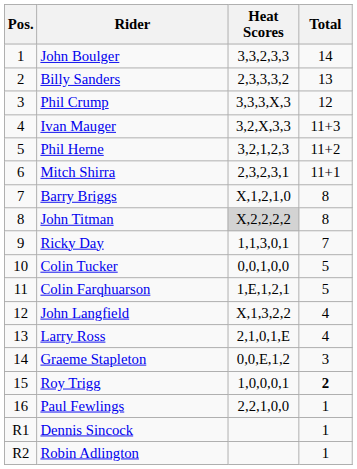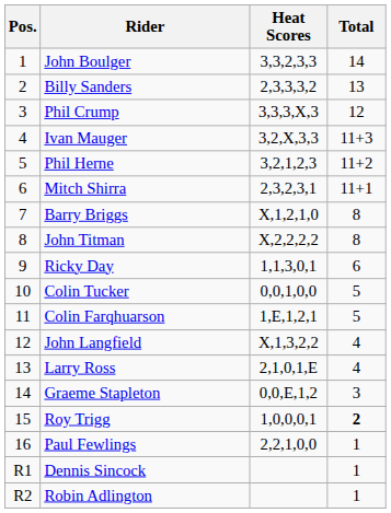 <table class=wikitable>
 <tr>
 <th width=25px>Pos.</th>
 <th width=200px>Rider</th>
 <th width=70px>Heat Scores</th>
 <th width=50px>Total</th>
 </tr>
 <tr align=center >
 <td>1</td>
 <td align=left> <a href='#'>John Boulger</a></td>
 <td>3,3,2,3,3</td>
 <td>14</td>
 </tr>
 <tr align=center >
 <td>2</td>
 <td align=left> <a href='#'>Billy Sanders</a></td>
 <td>2,3,3,3,2</td>
 <td>13</td>
 </tr>
 <tr align=center >
 <td>3</td>
 <td align=left> <a href='#'>Phil Crump</a></td>
 <td>3,3,3,X,3</td>
 <td>12</td>
 </tr>
 <tr align=center >
 <td>4</td>
 <td align=left> <a href='#'>Ivan Mauger</a></td>
 <td>3,2,X,3,3</td>
 <td>11+3</td>
 </tr>
 <tr align=center>
 <td>5</td>
 <td align=left> <a href='#'>Phil Herne</a></td>
 <td>3,2,1,2,3</td>
 <td>11+2</td>
 </tr>
 <tr align=center>
 <td>6</td>
 <td align=left> <a href='#'>Mitch Shirra</a></td>
 <td>2,3,2,3,1</td>
 <td>11+1</td>
 </tr>
 <tr align=center>
 <td>7</td>
 <td align=left> <a href='#'>Barry Briggs</a></td>
 <td>X,1,2,1,0</td>
 <td>8</td>
 </tr>
 <tr align=center>
 <td>8</td>
 <td align=left> <a href='#'>John Titman</a></td>
-<td style="background: lightgrey;">X,2,2,2,2</td>
+<td>X,2,2,2,2</td>
 <td>8</td>
 </tr>
 <tr align=center>
 <td>9</td>
 <td align=left> <a href='#'>Ricky Day</a></td>
 <td>1,1,3,0,1</td>
-<td>7</td>
+<td>6</td>
 </tr>
 <tr align=center>
 <td>10</td>
 <td align=left> <a href='#'>Colin Tucker</a></td>
 <td>0,0,1,0,0</td>
 <td>5</td>
 </tr>
 <tr align=center>
 <td>11</td>
 <td align=left> <a href='#'>Colin Farqhuarson</a></td>
 <td>1,E,1,2,1</td>
 <td>5</td>
 </tr>
 <tr align=center>
 <td>12</td>
 <td align=left> <a href='#'>John Langfield</a></td>
 <td>X,1,3,2,2</td>
 <td>4</td>
 </tr>
 <tr align=center>
 <td>13</td>
 <td align=left> <a href='#'>Larry Ross</a></td>
 <td>2,1,0,1,E</td>
 <td>4</td>
 </tr>
 <tr align=center>
 <td>14</td>
 <td align=left> <a href='#'>Graeme Stapleton</a></td>
 <td>0,0,E,1,2</td>
 <td>3</td>
 </tr>
 <tr align=center>
 <td>15</td>
 <td align=left> <a href='#'>Roy Trigg</a></td>
 <td>1,0,0,0,1</td>
 <td><strong>2</strong></td>
 </tr>
 <tr align=center>
 <td>16</td>
 <td align=left> <a href='#'>Paul Fewlings</a></td>
 <td>2,2,1,0,0</td>
 <td>1</td>
 </tr>
 <tr align=center>
 <td>R1</td>
 <td align=left> <a href='#'>Dennis Sincock</a></td>
 <td></td>
 <td>1</td>
 </tr>
 <tr align=center>
 <td>R2</td>
 <td align=left> <a href='#'>Robin Adlington</a></td>
 <td></td>
 <td>1</td>
 </tr>
 </table>
